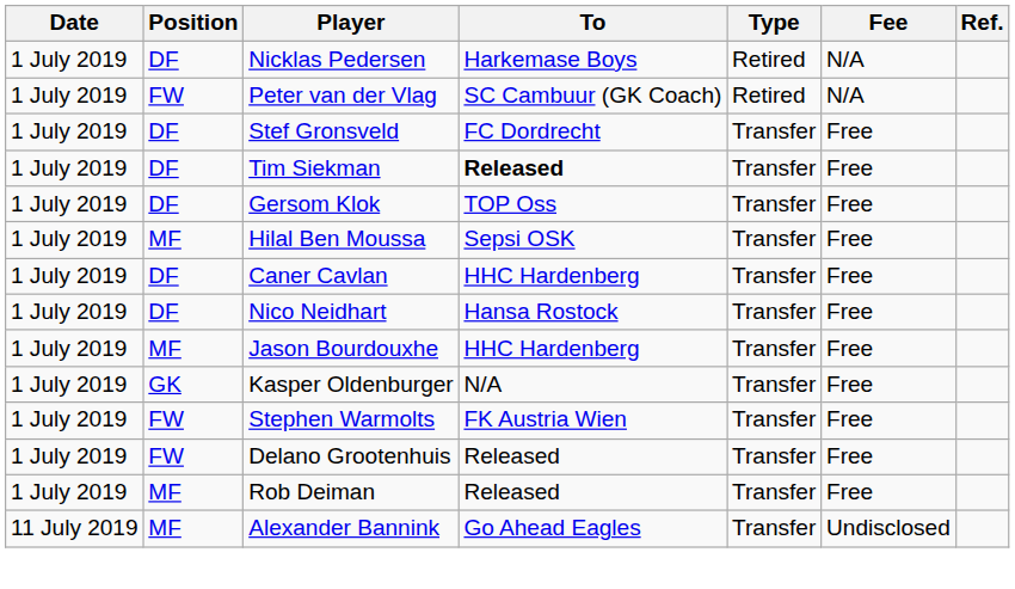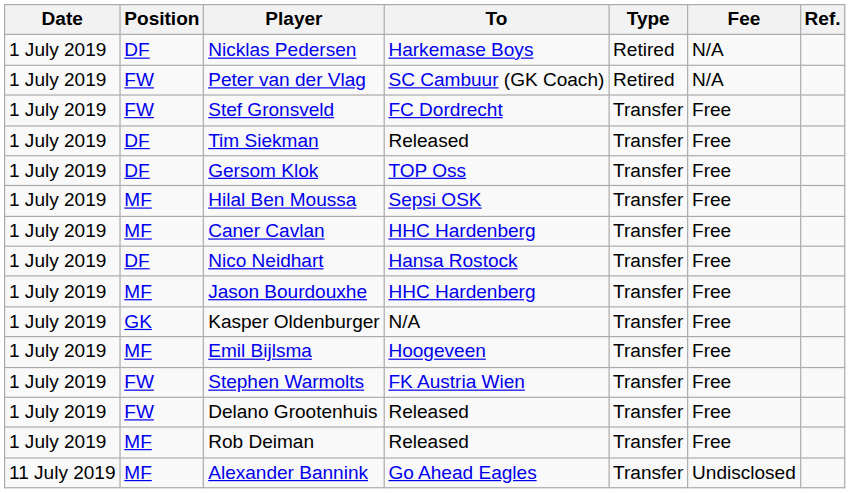 <table class="wikitable">
 <tr>
 <th>Date</th>
 <th>Position</th>
 <th>Player</th>
 <th>To</th>
 <th><abbr>Type</abbr></th>
 <th>Fee</th>
 <th><abbr>Ref.</abbr></th>
 </tr>
 <tr>
 <td>1 July 2019</td>
 <td><a href='#'>DF</a></td>
 <td> <a href='#'>Nicklas Pedersen</a></td>
 <td> <a href='#'>Harkemase Boys</a></td>
 <td>Retired</td>
 <td>N/A</td>
 <td></td>
 </tr>
 <tr>
 <td>1 July 2019</td>
 <td><a href='#'>FW</a></td>
 <td> <a href='#'>Peter van der Vlag</a></td>
 <td> <a href='#'>SC Cambuur</a> (GK Coach)</td>
 <td>Retired</td>
 <td>N/A</td>
 <td></td>
 </tr>
 <tr>
 <td>1 July 2019</td>
-<td><a href='#'>DF</a></td>
+<td><a href='#'>FW</a></td>
 <td> <a href='#'>Stef Gronsveld</a></td>
 <td> <a href='#'>FC Dordrecht</a></td>
 <td>Transfer</td>
 <td>Free</td>
 <td></td>
 </tr>
 <tr>
 <td>1 July 2019</td>
 <td><a href='#'>DF</a></td>
 <td> <a href='#'>Tim Siekman</a></td>
-<td><strong>Released</strong></td>
+<td>Released</td>
 <td>Transfer</td>
 <td>Free</td>
 <td></td>
 </tr>
 <tr>
 <td>1 July 2019</td>
 <td><a href='#'>DF</a></td>
 <td> <a href='#'>Gersom Klok</a></td>
 <td> <a href='#'>TOP Oss</a></td>
 <td>Transfer</td>
 <td>Free</td>
 <td></td>
 </tr>
 <tr>
 <td>1 July 2019</td>
 <td><a href='#'>MF</a></td>
 <td> <a href='#'>Hilal Ben Moussa</a></td>
 <td> <a href='#'>Sepsi OSK</a></td>
 <td>Transfer</td>
 <td>Free</td>
 <td></td>
 </tr>
 <tr>
 <td>1 July 2019</td>
-<td><a href='#'>DF</a></td>
+<td><a href='#'>MF</a></td>
 <td> <a href='#'>Caner Cavlan</a></td>
 <td> <a href='#'>HHC Hardenberg</a></td>
 <td>Transfer</td>
 <td>Free</td>
 <td></td>
 </tr>
 <tr>
 <td>1 July 2019</td>
 <td><a href='#'>DF</a></td>
 <td> <a href='#'>Nico Neidhart</a></td>
 <td> <a href='#'>Hansa Rostock</a></td>
 <td>Transfer</td>
 <td>Free</td>
 <td></td>
 </tr>
 <tr>
 <td>1 July 2019</td>
 <td><a href='#'>MF</a></td>
 <td> <a href='#'>Jason Bourdouxhe</a></td>
 <td> <a href='#'>HHC Hardenberg</a></td>
 <td>Transfer</td>
 <td>Free</td>
 <td></td>
 </tr>
 <tr>
 <td>1 July 2019</td>
 <td><a href='#'>GK</a></td>
 <td> Kasper Oldenburger</td>
 <td>N/A</td>
+<td>Transfer</td>
+<td>Free</td>
+<td></td>
+</tr>
+<tr>
+<td>1 July 2019</td>
+<td><a href='#'>MF</a></td>
+<td> <a href='#'>Emil Bijlsma</a></td>
+<td> <a href='#'>Hoogeveen</a></td>
 <td>Transfer</td>
 <td>Free</td>
 <td></td>
 </tr>
 <tr>
 <td>1 July 2019</td>
 <td><a href='#'>FW</a></td>
 <td> <a href='#'>Stephen Warmolts</a></td>
 <td> <a href='#'>FK Austria Wien</a></td>
 <td>Transfer</td>
 <td>Free</td>
 <td></td>
 </tr>
 <tr>
 <td>1 July 2019</td>
 <td><a href='#'>FW</a></td>
 <td> Delano Grootenhuis</td>
 <td>Released</td>
 <td>Transfer</td>
 <td>Free</td>
 <td></td>
 </tr>
 <tr>
 <td>1 July 2019</td>
 <td><a href='#'>MF</a></td>
 <td> Rob Deiman</td>
 <td>Released</td>
 <td>Transfer</td>
 <td>Free</td>
 <td></td>
 </tr>
 <tr>
 <td>11 July 2019</td>
 <td><a href='#'>MF</a></td>
 <td> <a href='#'>Alexander Bannink</a></td>
 <td> <a href='#'>Go Ahead Eagles</a></td>
 <td>Transfer</td>
 <td>Undisclosed</td>
 <td></td>
 </tr>
 </table>
